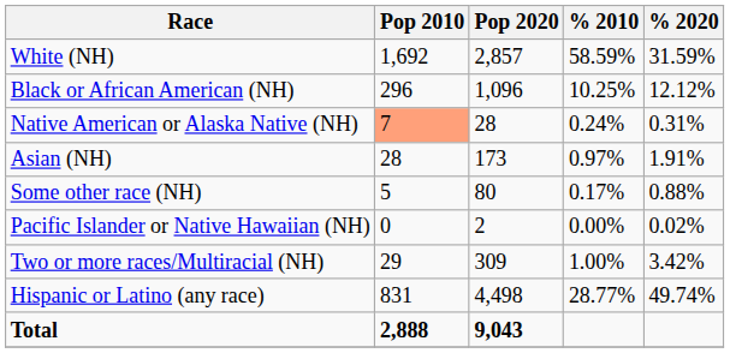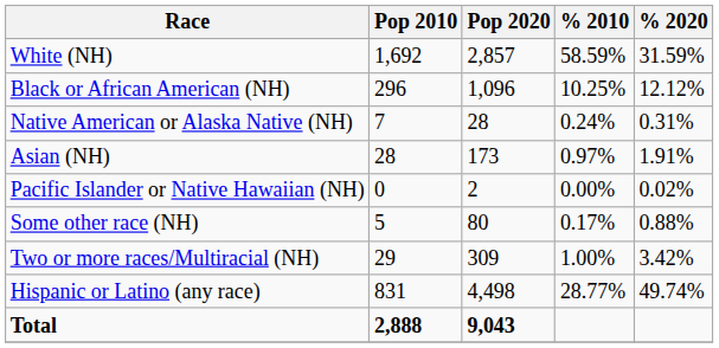 <table class="wikitable">
 <tr>
 <th>Race</th>
 <th>Pop 2010</th>
 <th>Pop 2020</th>
 <th>% 2010</th>
 <th>% 2020</th>
 </tr>
 <tr>
 <td><a href='#'>White</a> (NH)</td>
 <td>1,692</td>
 <td>2,857</td>
 <td>58.59%</td>
 <td>31.59%</td>
 </tr>
 <tr>
 <td><a href='#'>Black or African American</a> (NH)</td>
 <td>296</td>
 <td>1,096</td>
 <td>10.25%</td>
 <td>12.12%</td>
 </tr>
 <tr>
 <td><a href='#'>Native American</a> or <a href='#'>Alaska Native</a> (NH)</td>
-<td style="background: lightsalmon;">7</td>
+<td>7</td>
 <td>28</td>
 <td>0.24%</td>
 <td>0.31%</td>
 </tr>
 <tr>
 <td><a href='#'>Asian</a> (NH)</td>
 <td>28</td>
 <td>173</td>
 <td>0.97%</td>
 <td>1.91%</td>
 </tr>
 <tr>
+<td><a href='#'>Pacific Islander</a> or <a href='#'>Native Hawaiian</a> (NH)</td>
+<td>0</td>
+<td>2</td>
+<td>0.00%</td>
+<td>0.02%</td>
+</tr>
+<tr>
 <td><a href='#'>Some other race</a> (NH)</td>
 <td>5</td>
 <td>80</td>
 <td>0.17%</td>
 <td>0.88%</td>
-</tr>
-<tr>
-<td><a href='#'>Pacific Islander</a> or <a href='#'>Native Hawaiian</a> (NH)</td>
-<td>0</td>
-<td>2</td>
-<td>0.00%</td>
-<td>0.02%</td>
 </tr>
 <tr>
 <td><a href='#'>Two or more races/Multiracial</a> (NH)</td>
 <td>29</td>
 <td>309</td>
 <td>1.00%</td>
 <td>3.42%</td>
 </tr>
 <tr>
 <td><a href='#'>Hispanic or Latino</a> (any race)</td>
 <td>831</td>
 <td>4,498</td>
 <td>28.77%</td>
 <td>49.74%</td>
 </tr>
 <tr>
 <td><strong>Total</strong></td>
 <td><strong>2,888</strong></td>
 <td><strong>9,043</strong></td>
 <td></td>
 <td></td>
 </tr>
 <tr>
 </tr>
 </table>
